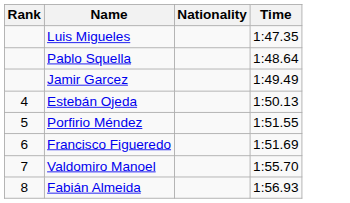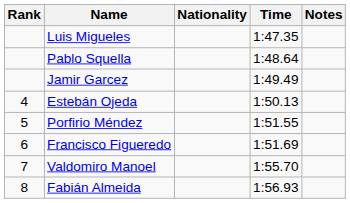 <table class="wikitable sortable" style="text-align:center">
 <tr>
 <th>Rank</th>
 <th>Name</th>
 <th>Nationality</th>
 <th>Time</th>
+<th>Notes</th>
 </tr>
 <tr>
 <td></td>
 <td align=left><a href='#'>Luis Migueles</a></td>
 <td align=left></td>
 <td>1:47.35</td>
+<td></td>
 </tr>
 <tr>
 <td></td>
 <td align=left><a href='#'>Pablo Squella</a></td>
 <td align=left></td>
 <td>1:48.64</td>
+<td></td>
 </tr>
 <tr>
 <td></td>
 <td align=left><a href='#'>Jamir Garcez</a></td>
 <td align=left></td>
 <td>1:49.49</td>
+<td></td>
 </tr>
 <tr>
 <td>4</td>
 <td align=left><a href='#'>Estebán Ojeda</a></td>
 <td align=left></td>
 <td>1:50.13</td>
+<td></td>
 </tr>
 <tr>
 <td>5</td>
 <td align=left><a href='#'>Porfirio Méndez</a></td>
 <td align=left></td>
 <td>1:51.55</td>
+<td></td>
 </tr>
 <tr>
 <td>6</td>
 <td align=left><a href='#'>Francisco Figueredo</a></td>
 <td align=left></td>
 <td>1:51.69</td>
+<td></td>
 </tr>
 <tr>
 <td>7</td>
 <td align=left><a href='#'>Valdomiro Manoel</a></td>
 <td align=left></td>
 <td>1:55.70</td>
+<td></td>
 </tr>
 <tr>
 <td>8</td>
 <td align=left><a href='#'>Fabián Almeida</a></td>
 <td align=left></td>
 <td>1:56.93</td>
+<td></td>
 </tr>
 </table>
